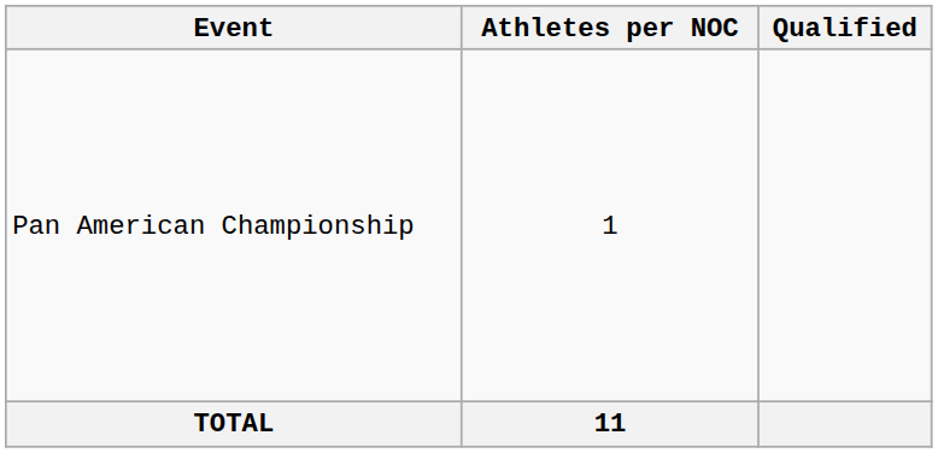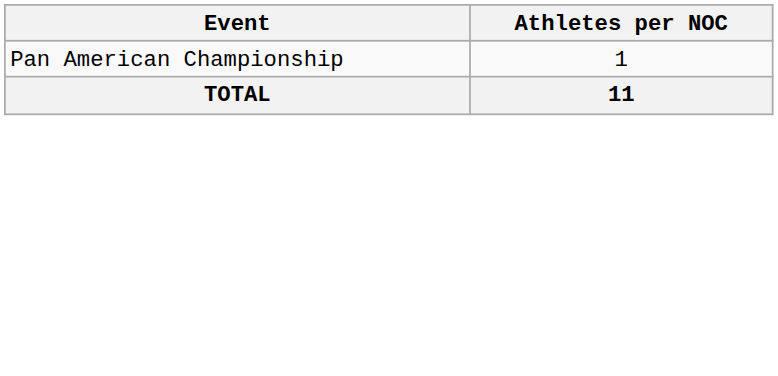 <table class="wikitable" width=450>
 <tr>
 <th>Event</th>
 <th>Athletes per NOC</th>
-<th>Qualified</th>
 </tr>
 <tr>
 <td>Pan American Championship</td>
 <td align=center>1</td>
-<td><br><br><br><br><br><br><br><br><br><br><br></td>
 </tr>
 <tr>
 <th>TOTAL</th>
 <th colspan="1">11</th>
-<th></th>
 </tr>
 </table>
